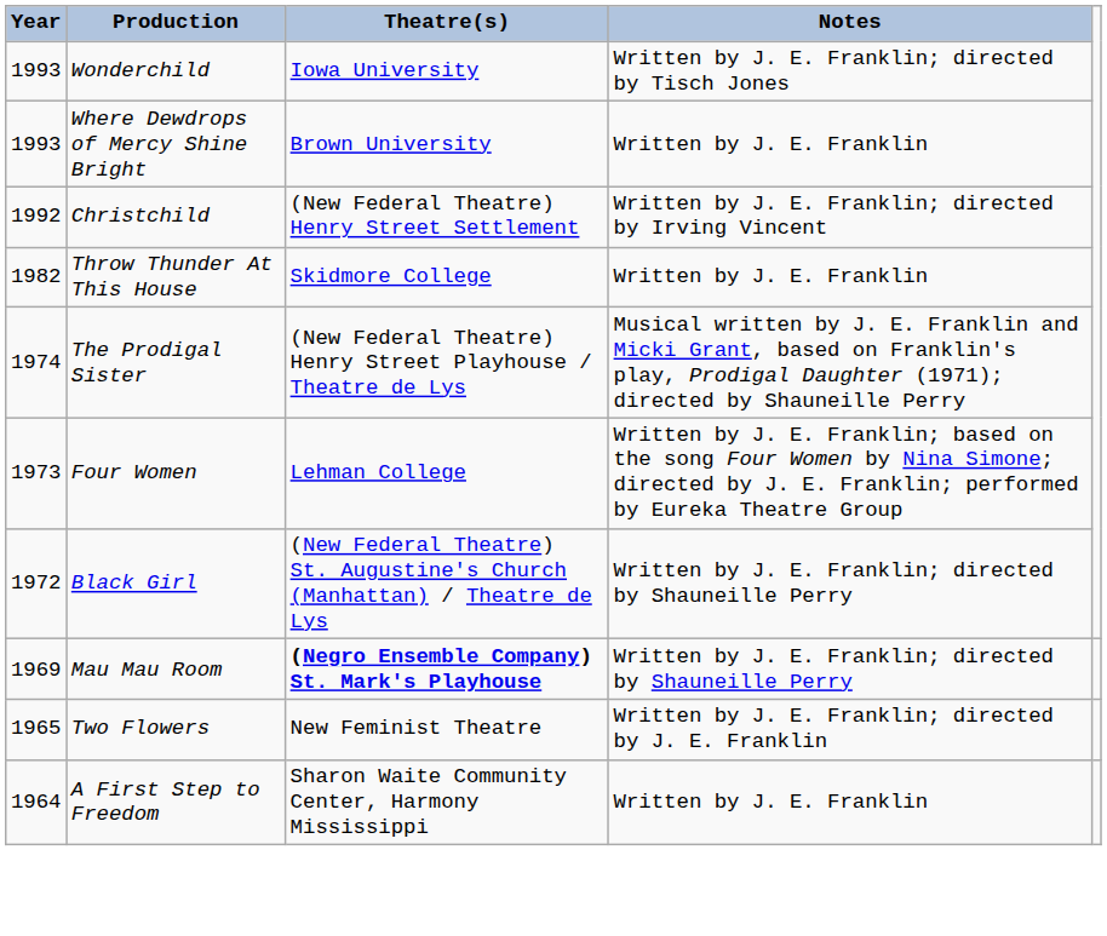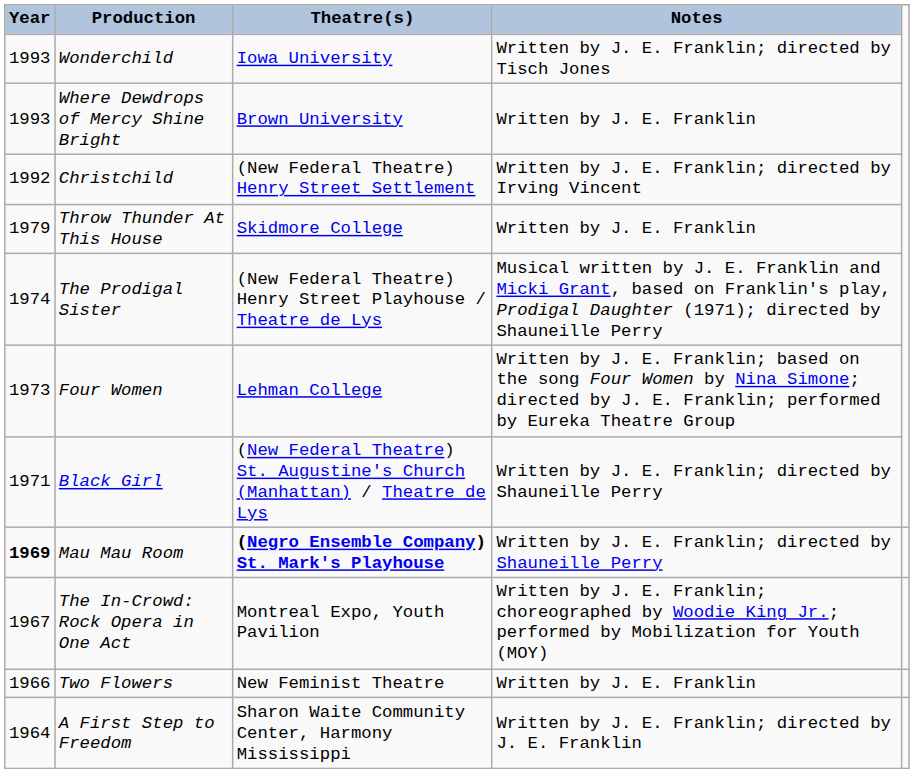 <table class="wikitable" style="font-size:90%;">
 <tr>
 <th style="background:#B0C4DE;">Year</th>
 <th style="background:#B0C4DE;">Production</th>
 <th style="background:#B0C4DE;">Theatre(s)</th>
 <th style="background:#B0C4DE;">Notes</th>
 </tr>
 <tr>
 <td>1993</td>
 <td><em>Wonderchild</em></td>
 <td><a href='#'>Iowa University</a></td>
 <td>Written by J. E. Franklin; directed by Tisch Jones</td>
 </tr>
 <tr>
 <td>1993</td>
 <td><em>Where Dewdrops of Mercy Shine Bright</em></td>
 <td><a href='#'>Brown University</a></td>
 <td>Written by J. E. Franklin</td>
 </tr>
 <tr>
 <td>1992</td>
 <td><em>Christchild</em></td>
 <td>(New Federal Theatre) <a href='#'>Henry Street Settlement</a></td>
 <td>Written by J. E. Franklin; directed by Irving Vincent</td>
 </tr>
 <tr>
-<td>1982</td>
+<td>1979</td>
 <td><em>Throw Thunder At This House</em></td>
 <td><a href='#'>Skidmore College</a></td>
 <td>Written by J. E. Franklin</td>
 </tr>
 <tr>
 <td>1974</td>
 <td><em>The Prodigal Sister</em></td>
 <td>(New Federal Theatre) Henry Street Playhouse / <a href='#'>Theatre de Lys</a></td>
 <td>Musical written by J. E. Franklin and <a href='#'>Micki Grant</a>, based on Franklin's play, <em>Prodigal Daughter</em> (1971); directed by Shauneille Perry</td>
 </tr>
 <tr>
 <td>1973</td>
 <td><em>Four Women</em></td>
 <td><a href='#'>Lehman College</a></td>
 <td>Written by J. E. Franklin; based on the song <em>Four Women</em> by <a href='#'>Nina Simone</a>; directed by J. E. Franklin; performed by Eureka Theatre Group</td>
 </tr>
 <tr>
-<td>1972</td>
+<td>1971</td>
 <td><em><a href='#'>Black Girl</a></em></td>
 <td>(<a href='#'>New Federal Theatre</a>) <a href='#'>St. Augustine's Church (Manhattan)</a> / <a href='#'>Theatre de Lys</a></td>
 <td>Written by J. E. Franklin; directed by Shauneille Perry</td>
 </tr>
 <tr>
-<td>1969</td>
+<td><strong>1969</strong></td>
 <td><em>Mau Mau Room</em></td>
 <td><strong>(<a href='#'>Negro Ensemble Company</a>) <a href='#'>St. Mark's Playhouse</a></strong></td>
 <td>Written by J. E. Franklin; directed by <a href='#'>Shauneille Perry</a></td>
 <td></td>
 </tr>
 <tr>
-<td>1965</td>
+<td>1967</td>
+<td><em>The In-Crowd: Rock Opera in One Act</em></td>
+<td>Montreal Expo, Youth Pavilion</td>
+<td>Written by J. E. Franklin; choreographed by <a href='#'>Woodie King Jr.</a>; performed by Mobilization for Youth (MOY)</td>
+<td></td>
+</tr>
+<tr>
+<td>1966</td>
 <td><em>Two Flowers</em></td>
 <td>New Feminist Theatre</td>
-<td>Written by J. E. Franklin; directed by J. E. Franklin</td>
+<td>Written by J. E. Franklin</td>
 <td></td>
 </tr>
 <tr>
 <td>1964</td>
 <td><em>A First Step to Freedom</em></td>
 <td>Sharon Waite Community Center, Harmony Mississippi</td>
-<td>Written by J. E. Franklin</td>
+<td>Written by J. E. Franklin; directed by J. E. Franklin</td>
 <td></td>
 </tr>
 </table>
